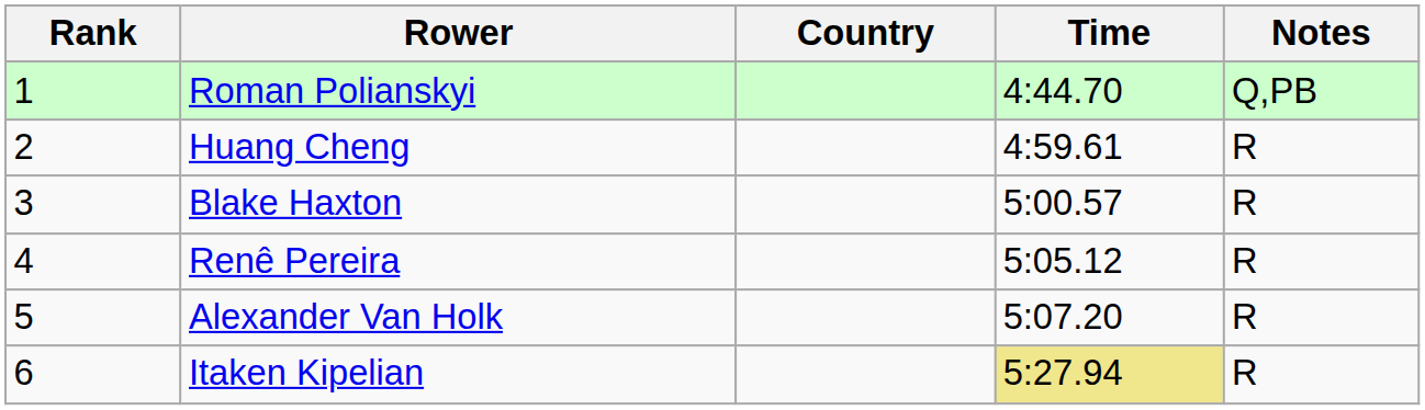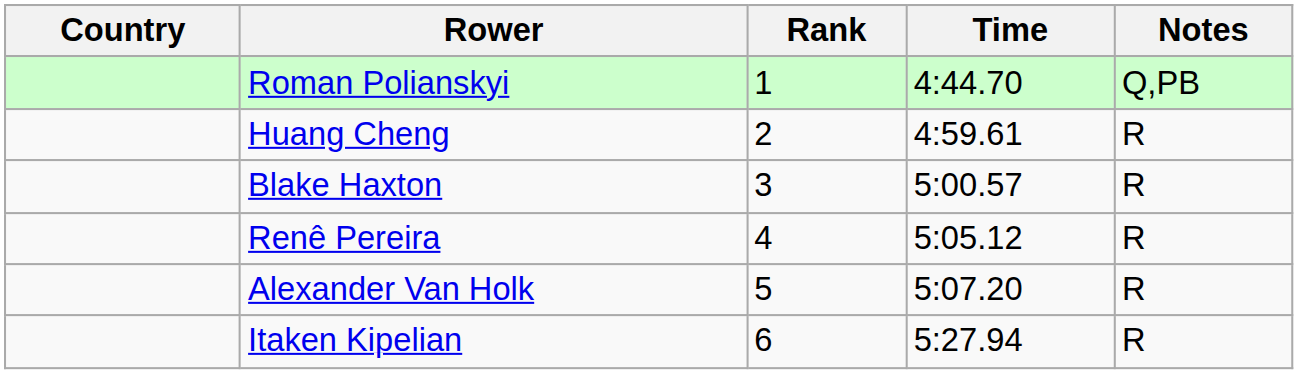 <table class="wikitable" width=50%>
 <tr>
+<th>Country</th>
+<th>Rower</th>
 <th>Rank</th>
-<th>Rower</th>
-<th>Country</th>
 <th>Time</th>
 <th>Notes</th>
 </tr>
 <tr bgcolor=#ccffcc>
+<td></td>
+<td><a href='#'>Roman Polianskyi</a></td>
 <td>1</td>
-<td><a href='#'>Roman Polianskyi</a></td>
-<td></td>
 <td>4:44.70</td>
 <td>Q,PB</td>
 </tr>
 <tr>
+<td></td>
+<td><a href='#'>Huang Cheng</a></td>
 <td>2</td>
-<td><a href='#'>Huang Cheng</a></td>
-<td></td>
 <td>4:59.61</td>
 <td>R</td>
 </tr>
 <tr>
+<td></td>
+<td><a href='#'>Blake Haxton</a></td>
 <td>3</td>
-<td><a href='#'>Blake Haxton</a></td>
-<td></td>
 <td>5:00.57</td>
 <td>R</td>
 </tr>
 <tr>
+<td></td>
+<td><a href='#'>Renê Pereira</a></td>
 <td>4</td>
-<td><a href='#'>Renê Pereira</a></td>
-<td></td>
 <td>5:05.12</td>
 <td>R</td>
 </tr>
 <tr>
+<td></td>
+<td><a href='#'>Alexander Van Holk</a></td>
 <td>5</td>
-<td><a href='#'>Alexander Van Holk</a></td>
-<td></td>
 <td>5:07.20</td>
 <td>R</td>
 </tr>
 <tr>
+<td></td>
+<td><a href='#'>Itaken Kipelian</a></td>
 <td>6</td>
-<td><a href='#'>Itaken Kipelian</a></td>
-<td></td>
-<td style="background: khaki;">5:27.94</td>
+<td>5:27.94</td>
 <td>R</td>
 </tr>
 </table>
